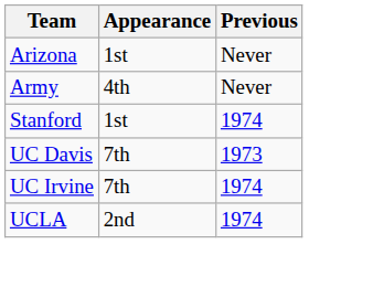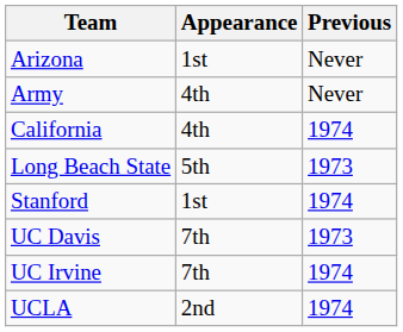 <table class="wikitable sortable">
 <tr>
 <th>Team</th>
 <th>Appearance</th>
 <th>Previous</th>
 </tr>
 <tr>
 <td><a href='#'>Arizona</a></td>
 <td>1st</td>
 <td>Never</td>
 </tr>
 <tr>
 <td><a href='#'>Army</a></td>
 <td>4th</td>
 <td>Never</td>
+</tr>
+<tr>
+<td><a href='#'>California</a></td>
+<td>4th</td>
+<td><a href='#'>1974</a></td>
+</tr>
+<tr>
+<td><a href='#'>Long Beach State</a></td>
+<td>5th</td>
+<td><a href='#'>1973</a></td>
 </tr>
 <tr>
 <td><a href='#'>Stanford</a></td>
 <td>1st</td>
 <td><a href='#'>1974</a></td>
 </tr>
 <tr>
 <td><a href='#'>UC Davis</a></td>
 <td>7th</td>
 <td><a href='#'>1973</a></td>
 </tr>
 <tr>
 <td><a href='#'>UC Irvine</a></td>
 <td>7th</td>
 <td><a href='#'>1974</a></td>
 </tr>
 <tr>
 <td><a href='#'>UCLA</a></td>
 <td>2nd</td>
 <td><a href='#'>1974</a></td>
 </tr>
 </table>
